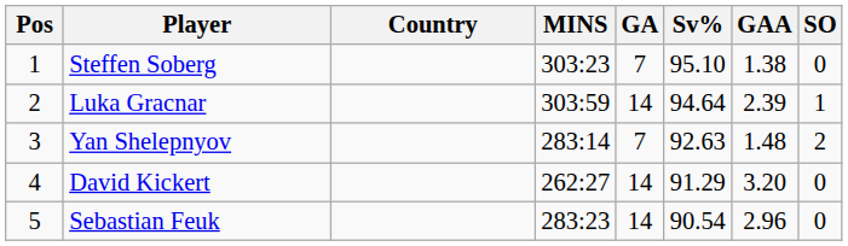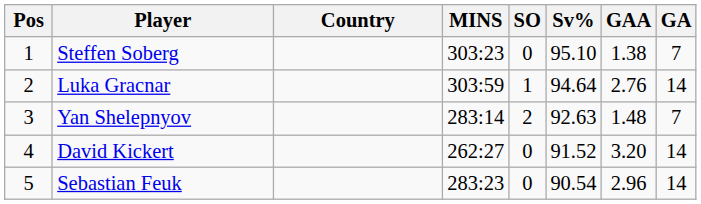 <table class="wikitable sortable" style="text-align: center;">
 <tr>
 <th width=30>Pos</th>
 <th width=165>Player</th>
 <th width=125>Country</th>
 <th width=20>MINS</th>
-<th width=20>GA</th>
+<th width=20>SO</th>
 <th width=20>Sv%</th>
 <th width=20>GAA</th>
-<th width=20>SO</th>
+<th width=20>GA</th>
 </tr>
 <tr>
 <td>1</td>
 <td align=left><a href='#'>Steffen Soberg</a></td>
 <td align=left></td>
 <td>303:23</td>
-<td>7</td>
+<td>0</td>
 <td>95.10</td>
 <td>1.38</td>
-<td>0</td>
+<td>7</td>
 </tr>
 <tr>
 <td>2</td>
 <td align=left><a href='#'>Luka Gracnar</a></td>
 <td align=left></td>
 <td>303:59</td>
+<td>1</td>
+<td>94.64</td>
+<td>2.76</td>
 <td>14</td>
-<td>94.64</td>
-<td>2.39</td>
-<td>1</td>
 </tr>
 <tr>
 <td>3</td>
 <td align=left><a href='#'>Yan Shelepnyov</a></td>
 <td align=left></td>
 <td>283:14</td>
-<td>7</td>
+<td>2</td>
 <td>92.63</td>
 <td>1.48</td>
-<td>2</td>
+<td>7</td>
 </tr>
 <tr>
 <td>4</td>
 <td align=left><a href='#'>David Kickert</a></td>
 <td align=left></td>
 <td>262:27</td>
+<td>0</td>
+<td>91.52</td>
+<td>3.20</td>
 <td>14</td>
-<td>91.29</td>
-<td>3.20</td>
-<td>0</td>
 </tr>
 <tr>
 <td>5</td>
 <td align=left><a href='#'>Sebastian Feuk</a></td>
 <td align=left></td>
 <td>283:23</td>
-<td>14</td>
+<td>0</td>
 <td>90.54</td>
 <td>2.96</td>
-<td>0</td>
+<td>14</td>
 </tr>
 </table>
